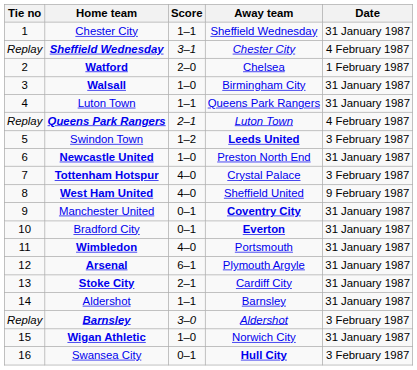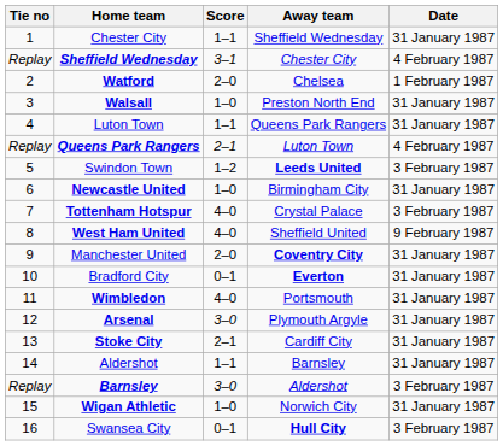 <table class="wikitable" style="text-align: center">
 <tr>
 <th>Tie no</th>
 <th>Home team</th>
 <th>Score</th>
 <th>Away team</th>
 <th>Date</th>
 </tr>
 <tr>
 <td>1</td>
 <td><a href='#'>Chester City</a></td>
 <td>1–1</td>
 <td><a href='#'>Sheffield Wednesday</a></td>
 <td>31 January 1987</td>
 </tr>
 <tr>
 <td><em>Replay</em></td>
 <td><strong><em><a href='#'>Sheffield Wednesday</a></em></strong></td>
 <td><em>3–1</em></td>
 <td><em><a href='#'>Chester City</a></em></td>
 <td>4 February 1987</td>
 </tr>
 <tr>
 <td>2</td>
 <td><strong><a href='#'>Watford</a></strong></td>
 <td>2–0</td>
 <td><a href='#'>Chelsea</a></td>
 <td>1 February 1987</td>
 </tr>
 <tr>
 <td>3</td>
 <td><strong><a href='#'>Walsall</a></strong></td>
 <td>1–0</td>
-<td><a href='#'>Birmingham City</a></td>
+<td><a href='#'>Preston North End</a></td>
 <td>31 January 1987</td>
 </tr>
 <tr>
 <td>4</td>
 <td><a href='#'>Luton Town</a></td>
 <td>1–1</td>
 <td><a href='#'>Queens Park Rangers</a></td>
 <td>31 January 1987</td>
 </tr>
 <tr>
 <td><em>Replay</em></td>
 <td><strong><em><a href='#'>Queens Park Rangers</a></em></strong></td>
 <td><em>2–1</em></td>
 <td><em><a href='#'>Luton Town</a></em></td>
 <td>4 February 1987</td>
 </tr>
 <tr>
 <td>5</td>
 <td><a href='#'>Swindon Town</a></td>
 <td>1–2</td>
 <td><strong><a href='#'>Leeds United</a></strong></td>
 <td>3 February 1987</td>
 </tr>
 <tr>
 <td>6</td>
 <td><strong><a href='#'>Newcastle United</a></strong></td>
 <td>1–0</td>
-<td><a href='#'>Preston North End</a></td>
+<td><a href='#'>Birmingham City</a></td>
 <td>31 January 1987</td>
 </tr>
 <tr>
 <td>7</td>
 <td><strong><a href='#'>Tottenham Hotspur</a></strong></td>
 <td>4–0</td>
 <td><a href='#'>Crystal Palace</a></td>
 <td>3 February 1987</td>
 </tr>
 <tr>
 <td>8</td>
 <td><strong><a href='#'>West Ham United</a></strong></td>
 <td>4–0</td>
 <td><a href='#'>Sheffield United</a></td>
 <td>9 February 1987</td>
 </tr>
 <tr>
 <td>9</td>
 <td><a href='#'>Manchester United</a></td>
-<td>0–1</td>
+<td>2–0</td>
 <td><strong><a href='#'>Coventry City</a></strong></td>
 <td>31 January 1987</td>
 </tr>
 <tr>
 <td>10</td>
 <td><a href='#'>Bradford City</a></td>
 <td>0–1</td>
 <td><strong><a href='#'>Everton</a></strong></td>
 <td>31 January 1987</td>
 </tr>
 <tr>
 <td>11</td>
 <td><strong><a href='#'>Wimbledon</a></strong></td>
 <td>4–0</td>
 <td><a href='#'>Portsmouth</a></td>
 <td>31 January 1987</td>
 </tr>
 <tr>
 <td>12</td>
 <td><strong><a href='#'>Arsenal</a></strong></td>
-<td>6–1</td>
+<td><em>3–0</em></td>
 <td><a href='#'>Plymouth Argyle</a></td>
 <td>31 January 1987</td>
 </tr>
 <tr>
 <td>13</td>
 <td><strong><a href='#'>Stoke City</a></strong></td>
 <td>2–1</td>
 <td><a href='#'>Cardiff City</a></td>
 <td>31 January 1987</td>
 </tr>
 <tr>
 <td>14</td>
 <td><a href='#'>Aldershot</a></td>
 <td>1–1</td>
 <td><a href='#'>Barnsley</a></td>
 <td>31 January 1987</td>
 </tr>
 <tr>
 <td><em>Replay</em></td>
 <td><strong><em><a href='#'>Barnsley</a></em></strong></td>
 <td><em>3–0</em></td>
 <td><em><a href='#'>Aldershot</a></em></td>
 <td>3 February 1987</td>
 </tr>
 <tr>
 <td>15</td>
 <td><strong><a href='#'>Wigan Athletic</a></strong></td>
 <td>1–0</td>
 <td><a href='#'>Norwich City</a></td>
 <td>31 January 1987</td>
 </tr>
 <tr>
 <td>16</td>
 <td><a href='#'>Swansea City</a></td>
 <td>0–1</td>
 <td><strong><a href='#'>Hull City</a></strong></td>
 <td>3 February 1987</td>
 </tr>
 </table>
